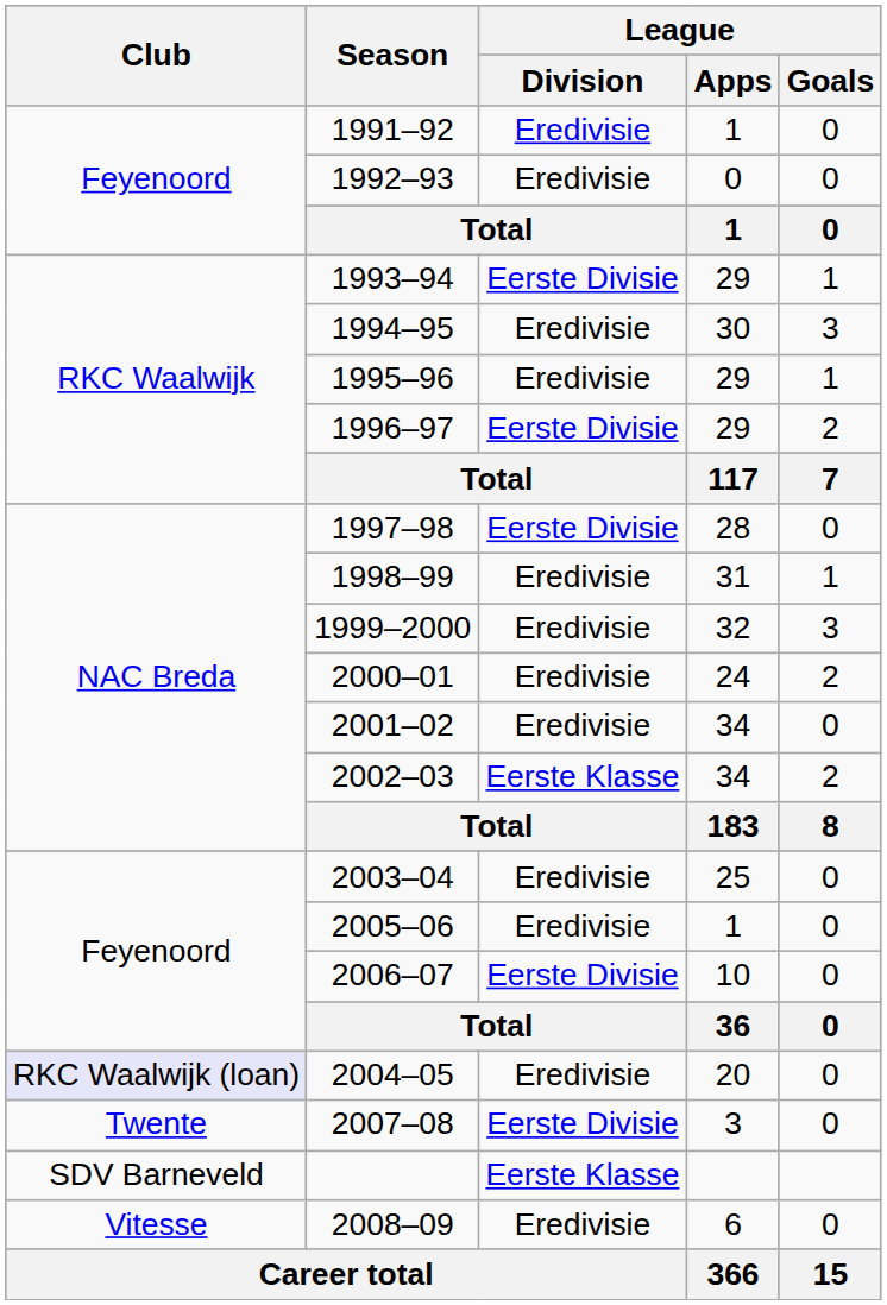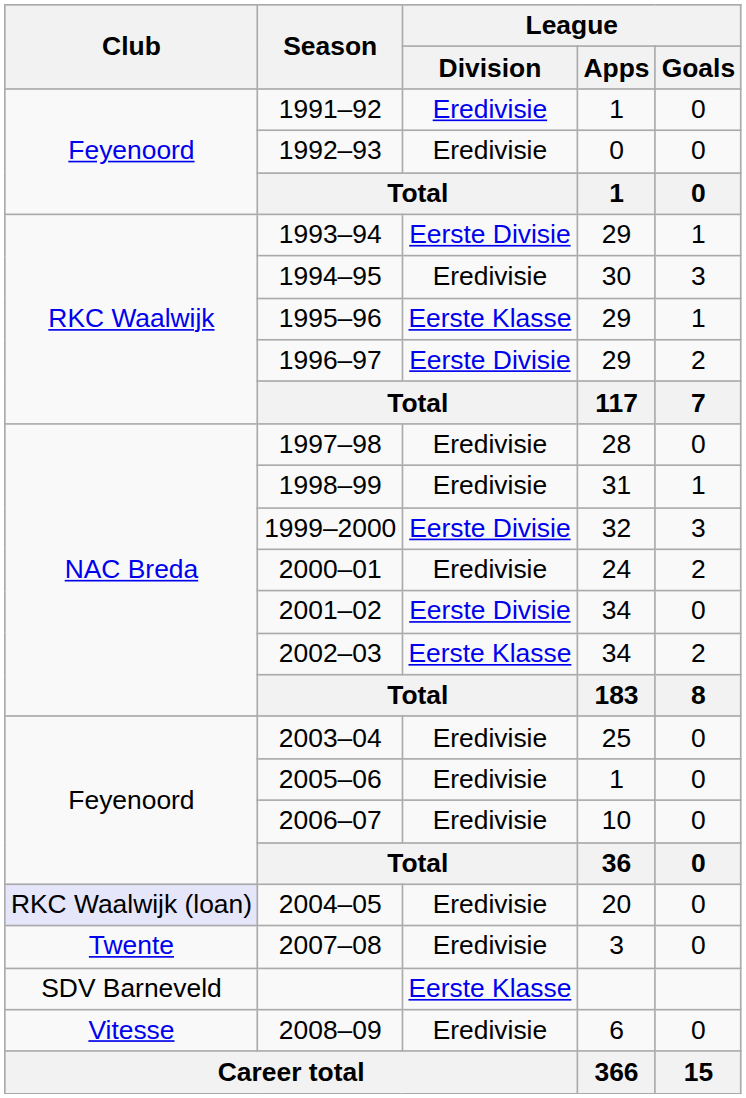 <table class="wikitable" style="text-align:center">
 <tr>
 <th rowspan="2">Club</th>
 <th rowspan="2">Season</th>
 <th colspan="3">League</th>
 </tr>
 <tr>
 <th>Division</th>
 <th>Apps</th>
 <th>Goals</th>
 </tr>
 <tr>
 <td rowspan="3"><a href='#'>Feyenoord</a></td>
 <td>1991–92</td>
 <td><a href='#'>Eredivisie</a></td>
 <td>1</td>
 <td>0</td>
 </tr>
 <tr>
 <td>1992–93</td>
 <td>Eredivisie</td>
 <td>0</td>
 <td>0</td>
 </tr>
 <tr>
 <th colspan="2">Total</th>
 <th>1</th>
 <th>0</th>
 </tr>
 <tr>
 <td rowspan="5"><a href='#'>RKC Waalwijk</a></td>
 <td>1993–94</td>
 <td><a href='#'>Eerste Divisie</a></td>
 <td>29</td>
 <td>1</td>
 </tr>
 <tr>
 <td>1994–95</td>
 <td>Eredivisie</td>
 <td>30</td>
 <td>3</td>
 </tr>
 <tr>
 <td>1995–96</td>
-<td>Eredivisie</td>
+<td><a href='#'>Eerste Klasse</a></td>
 <td>29</td>
 <td>1</td>
 </tr>
 <tr>
 <td>1996–97</td>
 <td><a href='#'>Eerste Divisie</a></td>
 <td>29</td>
 <td>2</td>
 </tr>
 <tr>
 <th colspan="2">Total</th>
 <th>117</th>
 <th>7</th>
 </tr>
 <tr>
 <td rowspan="7"><a href='#'>NAC Breda</a></td>
 <td>1997–98</td>
-<td><a href='#'>Eerste Divisie</a></td>
+<td>Eredivisie</td>
 <td>28</td>
 <td>0</td>
 </tr>
 <tr>
 <td>1998–99</td>
 <td>Eredivisie</td>
 <td>31</td>
 <td>1</td>
 </tr>
 <tr>
 <td>1999–2000</td>
-<td>Eredivisie</td>
+<td><a href='#'>Eerste Divisie</a></td>
 <td>32</td>
 <td>3</td>
 </tr>
 <tr>
 <td>2000–01</td>
 <td>Eredivisie</td>
 <td>24</td>
 <td>2</td>
 </tr>
 <tr>
 <td>2001–02</td>
-<td>Eredivisie</td>
+<td><a href='#'>Eerste Divisie</a></td>
 <td>34</td>
 <td>0</td>
 </tr>
 <tr>
 <td>2002–03</td>
 <td><a href='#'>Eerste Klasse</a></td>
 <td>34</td>
 <td>2</td>
 </tr>
 <tr>
 <th colspan="2">Total</th>
 <th>183</th>
 <th>8</th>
 </tr>
 <tr>
 <td rowspan="4">Feyenoord</td>
 <td>2003–04</td>
 <td>Eredivisie</td>
 <td>25</td>
 <td>0</td>
 </tr>
 <tr>
 <td>2005–06</td>
 <td>Eredivisie</td>
 <td>1</td>
 <td>0</td>
 </tr>
 <tr>
 <td>2006–07</td>
-<td><a href='#'>Eerste Divisie</a></td>
+<td>Eredivisie</td>
 <td>10</td>
 <td>0</td>
 </tr>
 <tr>
 <th colspan="2">Total</th>
 <th>36</th>
 <th>0</th>
 </tr>
 <tr>
 <td style="background: lavender;">RKC Waalwijk (loan)</td>
 <td>2004–05</td>
 <td>Eredivisie</td>
 <td>20</td>
 <td>0</td>
 </tr>
 <tr>
 <td><a href='#'>Twente</a></td>
 <td>2007–08</td>
-<td><a href='#'>Eerste Divisie</a></td>
+<td>Eredivisie</td>
 <td>3</td>
 <td>0</td>
 </tr>
 <tr>
 <td>SDV Barneveld</td>
 <td></td>
 <td><a href='#'>Eerste Klasse</a></td>
 <td></td>
 <td></td>
 </tr>
 <tr>
 <td><a href='#'>Vitesse</a></td>
 <td>2008–09</td>
 <td>Eredivisie</td>
 <td>6</td>
 <td>0</td>
 </tr>
 <tr>
 <th colspan="3">Career total</th>
 <th>366</th>
 <th>15</th>
 </tr>
 </table>
